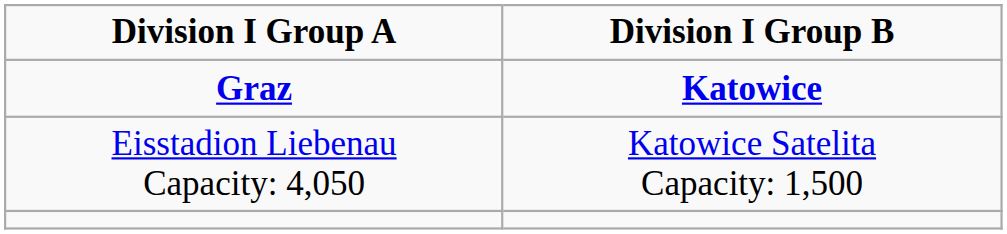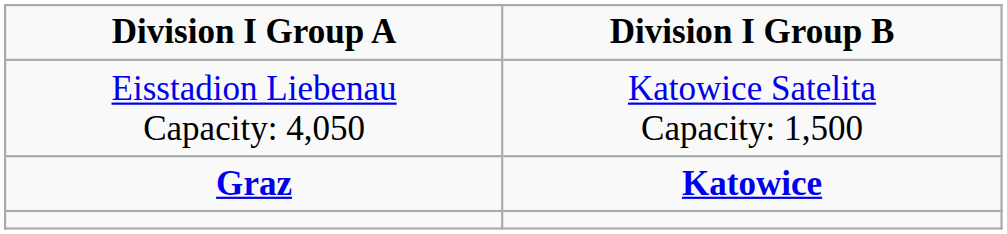 <table class="wikitable" style="text-align:center;">
 <tr>
 <td><strong>Division I Group A</strong></td>
 <td><strong>Division I Group B</strong></td>
 </tr>
 <tr>
+<td><a href='#'>Eisstadion Liebenau</a><br>Capacity: 4,050</td>
+<td><a href='#'>Katowice Satelita</a><br>Capacity: 1,500</td>
+</tr>
+<tr>
 <td width=220px><strong><a href='#'>Graz</a></strong></td>
 <td width=220px><strong><a href='#'>Katowice</a></strong></td>
-</tr>
-<tr>
-<td><a href='#'>Eisstadion Liebenau</a><br>Capacity: 4,050</td>
-<td><a href='#'>Katowice Satelita</a><br>Capacity: 1,500</td>
 </tr>
 <tr>
 <td></td>
 <td></td>
 </tr>
 </table>
